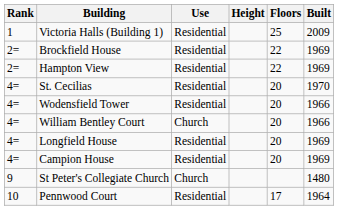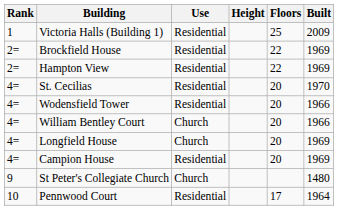 <table class="wikitable sortable">
 <tr>
 <th>Rank</th>
 <th>Building</th>
 <th>Use</th>
 <th>Height</th>
 <th>Floors</th>
 <th>Built</th>
 </tr>
 <tr>
 <td>1</td>
 <td>Victoria Halls (Building 1)</td>
 <td>Residential</td>
 <td></td>
 <td>25</td>
 <td>2009</td>
 </tr>
 <tr>
 <td>2=</td>
 <td>Brockfield House</td>
 <td>Residential</td>
 <td></td>
 <td>22</td>
 <td>1969</td>
 </tr>
 <tr>
 <td>2=</td>
 <td>Hampton View</td>
 <td>Residential</td>
 <td></td>
 <td>22</td>
 <td>1969</td>
 </tr>
 <tr>
 <td>4=</td>
 <td>St. Cecilias</td>
 <td>Residential</td>
 <td></td>
 <td>20</td>
 <td>1970</td>
 </tr>
 <tr>
 <td>4=</td>
 <td>Wodensfield Tower</td>
 <td>Residential</td>
 <td></td>
 <td>20</td>
 <td>1966</td>
 </tr>
 <tr>
 <td>4=</td>
 <td>William Bentley Court</td>
 <td>Church</td>
 <td></td>
 <td>20</td>
 <td>1966</td>
 </tr>
 <tr>
 <td>4=</td>
 <td>Longfield House</td>
-<td>Residential</td>
+<td>Church</td>
 <td></td>
 <td>20</td>
 <td>1969</td>
 </tr>
 <tr>
 <td>4=</td>
 <td>Campion House</td>
 <td>Residential</td>
 <td></td>
 <td>20</td>
 <td>1969</td>
 </tr>
 <tr>
 <td>9</td>
 <td>St Peter's Collegiate Church</td>
 <td>Church</td>
 <td></td>
 <td></td>
 <td>1480</td>
 </tr>
 <tr>
 <td>10</td>
 <td>Pennwood Court</td>
 <td>Residential</td>
 <td></td>
 <td>17</td>
 <td>1964</td>
 </tr>
 </table>
